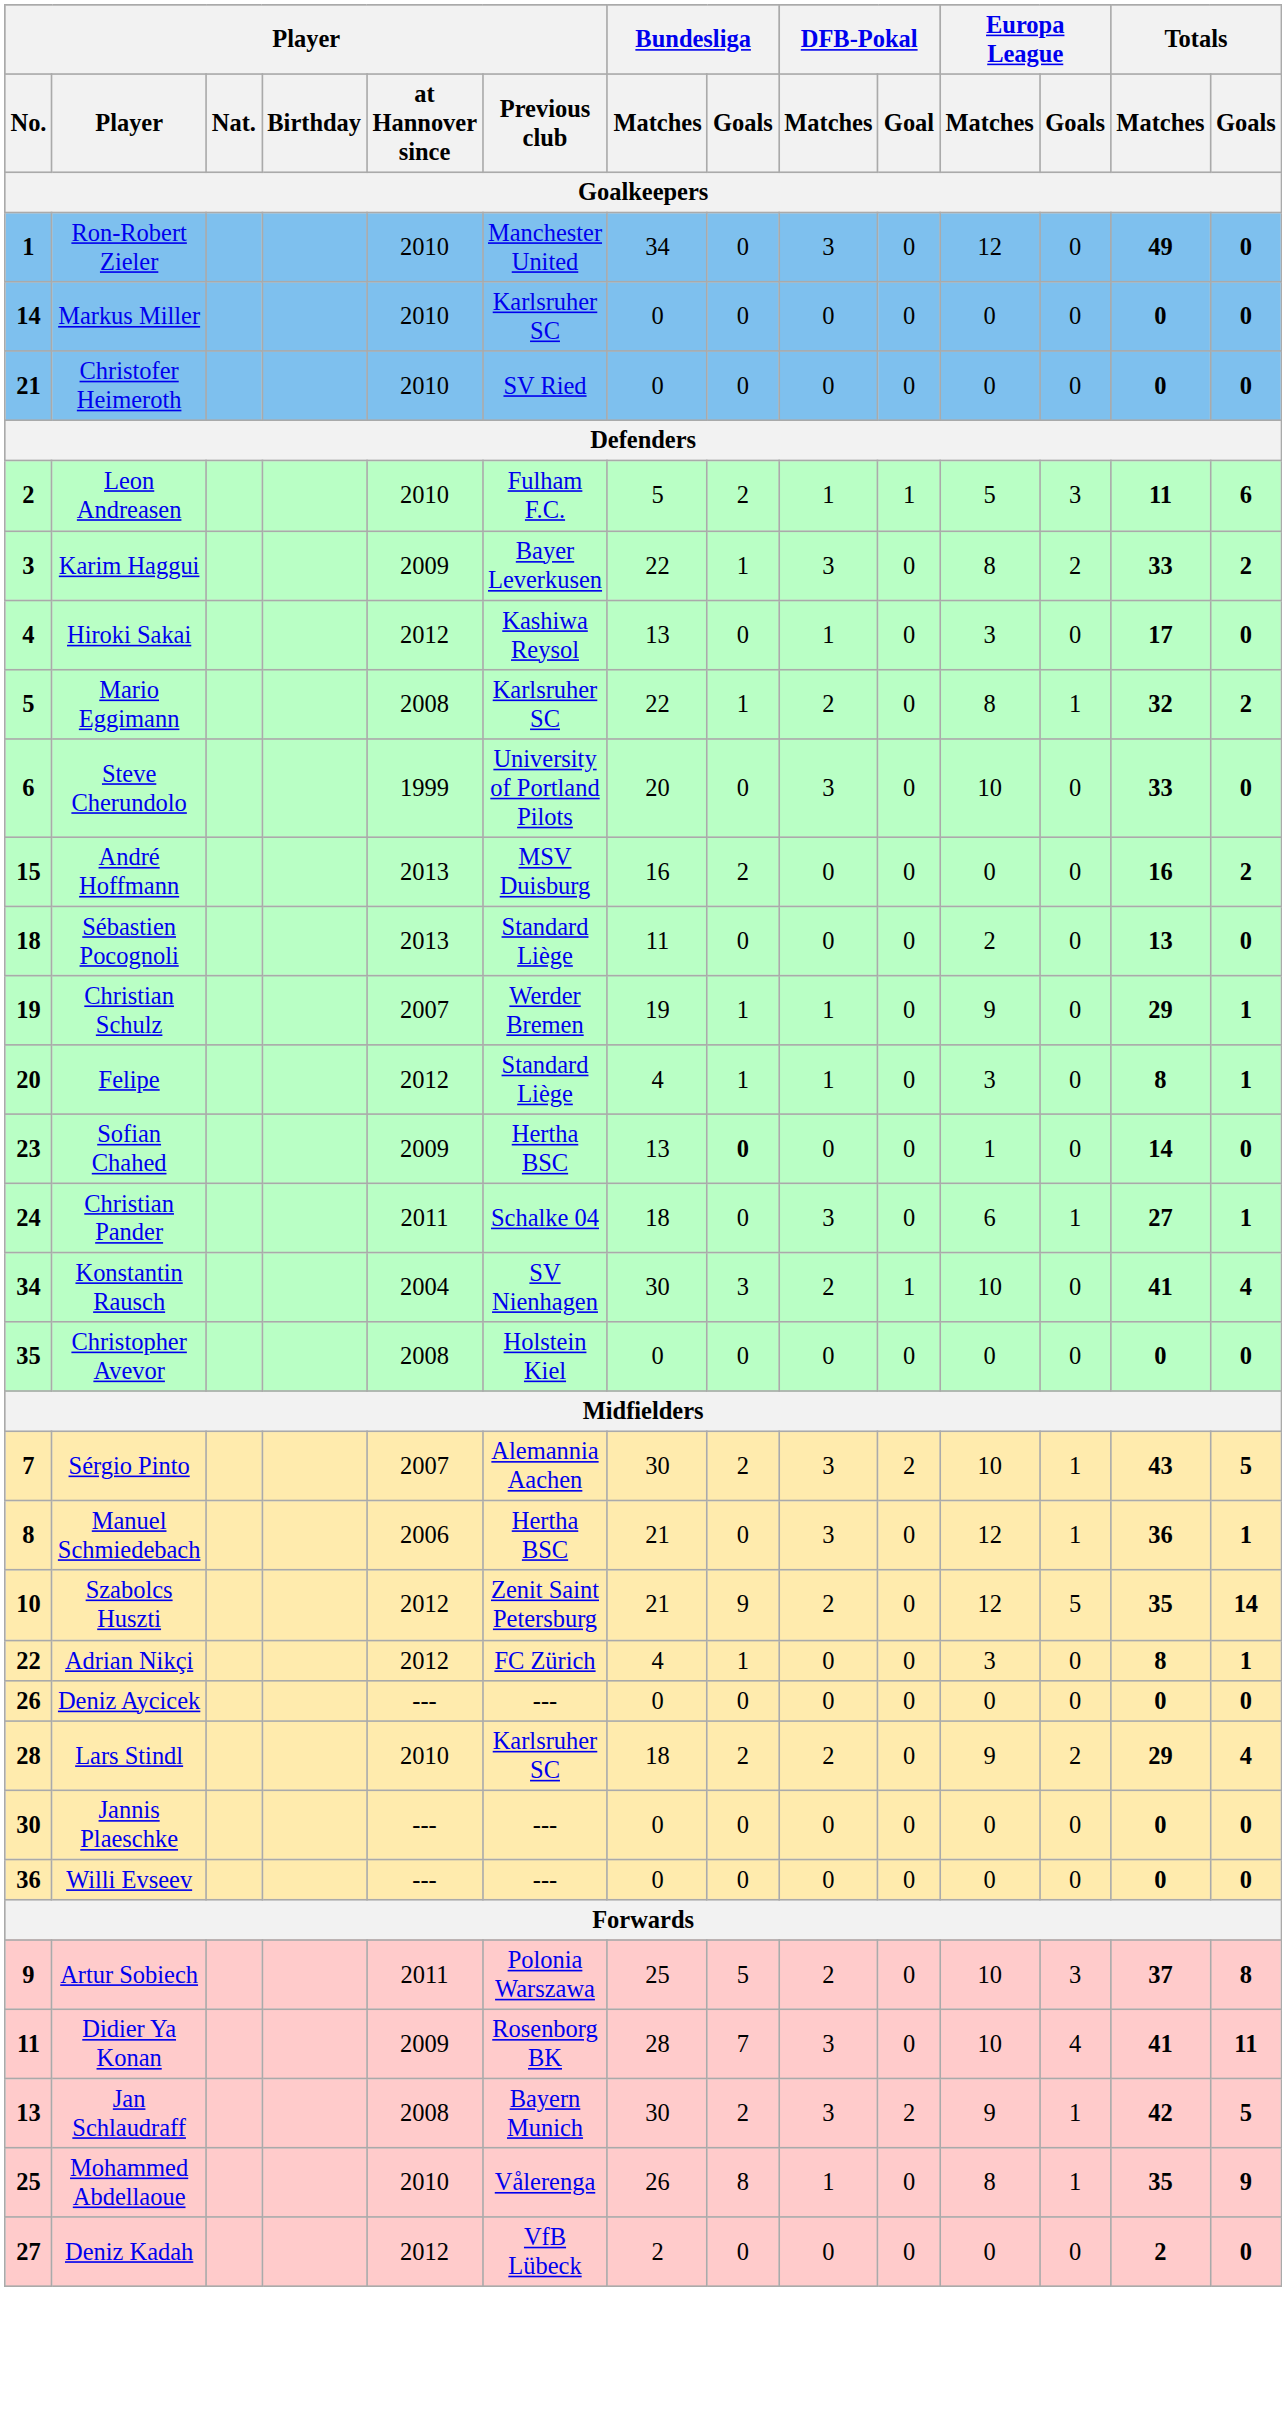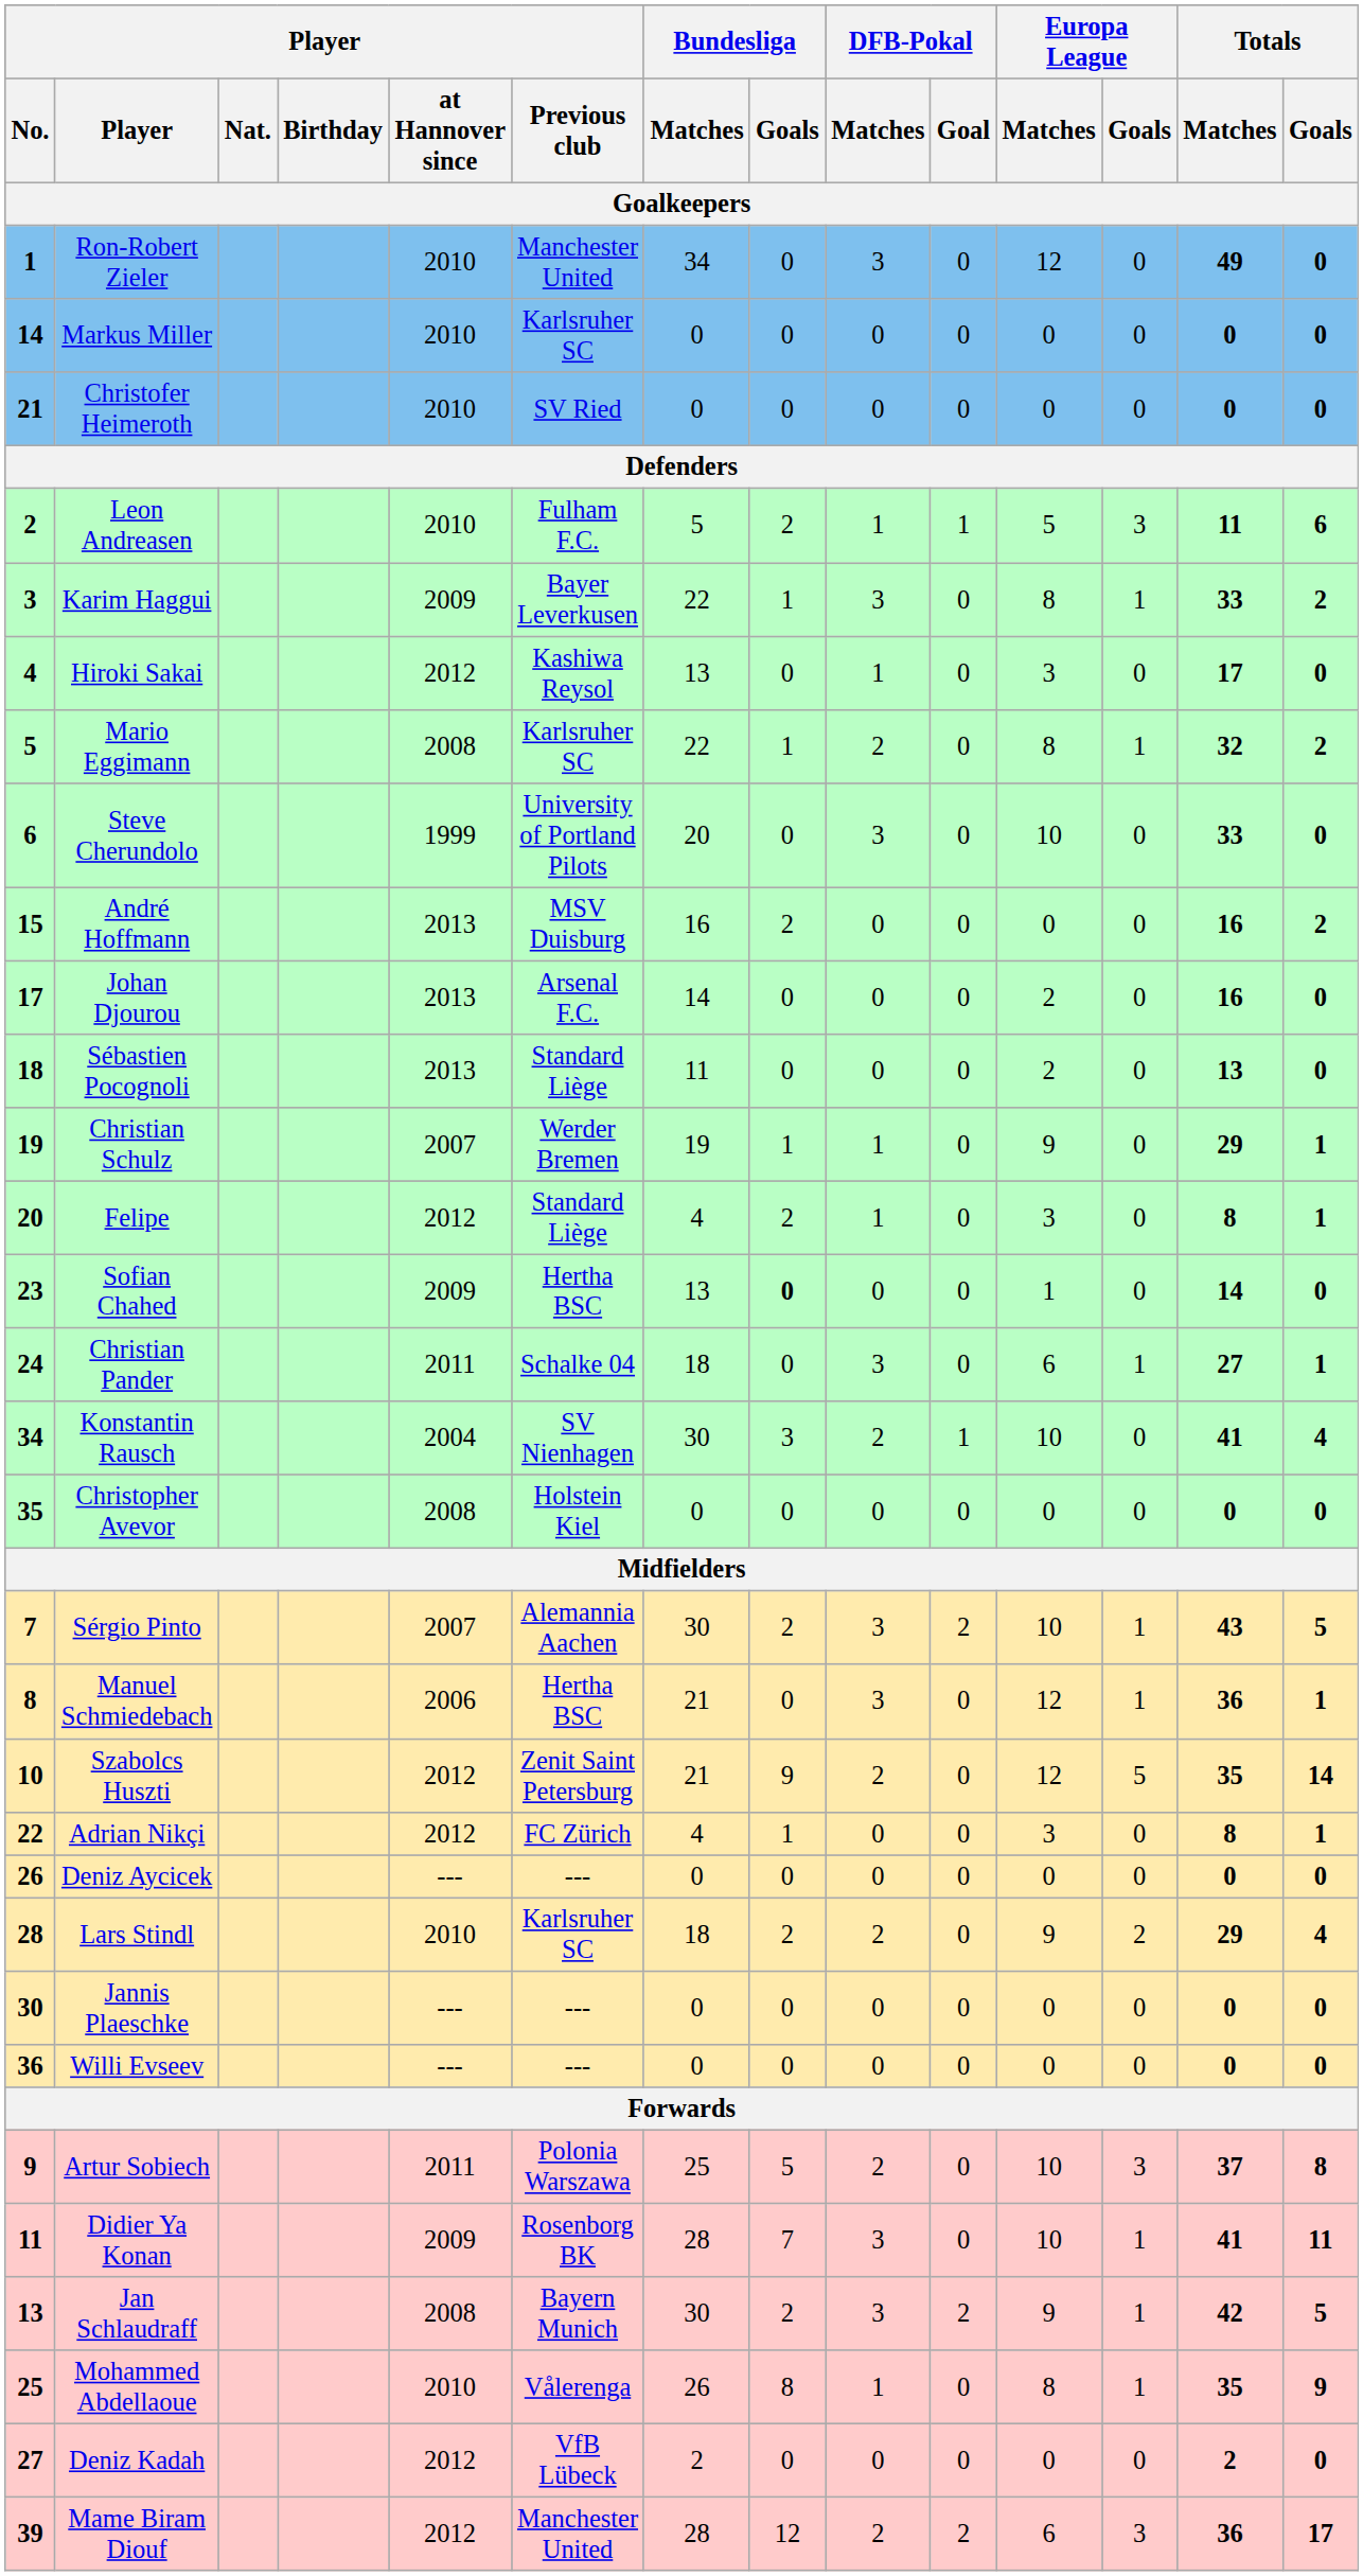 <table class="wikitable" style="font-size:95%">
 <tr style="text-align:center; background:#9c9c9c;">
 <th colspan=6>Player</th>
 <th colspan=2><a href='#'>Bundesliga</a></th>
 <th colspan=2><a href='#'>DFB-Pokal</a></th>
 <th colspan=2><a href='#'>Europa League</a></th>
 <th colspan=2>Totals</th>
 </tr>
 <tr style="text-align:center; background:#dcdcdc;">
 <th>No.</th>
 <th>Player</th>
 <th>Nat.</th>
 <th>Birthday</th>
 <th>at Hannover since</th>
 <th>Previous club</th>
 <th>Matches</th>
 <th>Goals</th>
 <th>Matches</th>
 <th>Goal</th>
 <th>Matches</th>
 <th>Goals</th>
 <th>Matches</th>
 <th>Goals</th>
 </tr>
 <tr style="text-align:center; background:#dcdcdc;">
 <th colspan=14>Goalkeepers</th>
 </tr>
 <tr style="text-align:center; background:#7ec0ee;">
 <td><strong>1</strong></td>
 <td><a href='#'>Ron-Robert Zieler</a></td>
 <td></td>
 <td></td>
 <td>2010</td>
 <td><a href='#'>Manchester United</a></td>
 <td>34</td>
 <td>0</td>
 <td>3</td>
 <td>0</td>
 <td>12</td>
 <td>0</td>
 <td><strong>49</strong></td>
 <td><strong>0</strong></td>
 </tr>
 <tr style="text-align:center; background:#7ec0ee;">
 <td><strong>14</strong></td>
 <td><a href='#'>Markus Miller</a></td>
 <td></td>
 <td></td>
 <td>2010</td>
 <td><a href='#'>Karlsruher SC</a></td>
 <td>0</td>
 <td>0</td>
 <td>0</td>
 <td>0</td>
 <td>0</td>
 <td>0</td>
 <td><strong>0</strong></td>
 <td><strong>0</strong></td>
 </tr>
 <tr style="text-align:center; background:#7ec0ee;">
 <td><strong>21</strong></td>
 <td><a href='#'>Christofer Heimeroth</a></td>
 <td></td>
 <td></td>
 <td>2010</td>
 <td><a href='#'>SV Ried</a></td>
 <td>0</td>
 <td>0</td>
 <td>0</td>
 <td>0</td>
 <td>0</td>
 <td>0</td>
 <td><strong>0</strong></td>
 <td><strong>0</strong></td>
 </tr>
 <tr style="text-align:center; background:#dcdcdc;">
 <th colspan=14>Defenders</th>
 </tr>
 <tr style="text-align:center; background:#b9ffc5;">
 <td><strong>2</strong></td>
 <td><a href='#'>Leon Andreasen</a></td>
 <td></td>
 <td></td>
 <td>2010</td>
 <td><a href='#'>Fulham F.C.</a></td>
 <td>5</td>
 <td>2</td>
 <td>1</td>
 <td>1</td>
 <td>5</td>
 <td>3</td>
 <td><strong>11</strong></td>
 <td><strong>6</strong></td>
 </tr>
 <tr style="text-align:center; background:#b9ffc5;">
 <td><strong>3</strong></td>
 <td><a href='#'>Karim Haggui</a></td>
 <td></td>
 <td></td>
 <td>2009</td>
 <td><a href='#'>Bayer Leverkusen</a></td>
 <td>22</td>
 <td>1</td>
 <td>3</td>
 <td>0</td>
 <td>8</td>
-<td>2</td>
+<td>1</td>
 <td><strong>33</strong></td>
 <td><strong>2</strong></td>
 </tr>
 <tr style="text-align:center; background:#b9ffc5;">
 <td><strong>4</strong></td>
 <td><a href='#'>Hiroki Sakai</a></td>
 <td></td>
 <td></td>
 <td>2012</td>
 <td><a href='#'>Kashiwa Reysol</a></td>
 <td>13</td>
 <td>0</td>
 <td>1</td>
 <td>0</td>
 <td>3</td>
 <td>0</td>
 <td><strong>17</strong></td>
 <td><strong>0</strong></td>
 </tr>
 <tr style="text-align:center; background:#b9ffc5;">
 <td><strong>5</strong></td>
 <td><a href='#'>Mario Eggimann</a></td>
 <td></td>
 <td></td>
 <td>2008</td>
 <td><a href='#'>Karlsruher SC</a></td>
 <td>22</td>
 <td>1</td>
 <td>2</td>
 <td>0</td>
 <td>8</td>
 <td>1</td>
 <td><strong>32</strong></td>
 <td><strong>2</strong></td>
 </tr>
 <tr style="text-align:center; background:#b9ffc5;">
 <td><strong>6</strong></td>
 <td><a href='#'>Steve Cherundolo</a></td>
 <td></td>
 <td></td>
 <td>1999</td>
 <td><a href='#'>University of Portland Pilots</a></td>
 <td>20</td>
 <td>0</td>
 <td>3</td>
 <td>0</td>
 <td>10</td>
 <td>0</td>
 <td><strong>33</strong></td>
 <td><strong>0</strong></td>
 </tr>
 <tr style="text-align:center; background:#b9ffc5;">
 <td><strong>15</strong></td>
 <td><a href='#'>André Hoffmann</a></td>
 <td></td>
 <td></td>
 <td>2013</td>
 <td><a href='#'>MSV Duisburg</a></td>
 <td>16</td>
 <td>2</td>
 <td>0</td>
 <td>0</td>
 <td>0</td>
 <td>0</td>
 <td><strong>16</strong></td>
 <td><strong>2</strong></td>
 </tr>
 <tr style="text-align:center; background:#b9ffc5;">
+<td><strong>17</strong></td>
+<td><a href='#'>Johan Djourou</a></td>
+<td></td>
+<td></td>
+<td>2013</td>
+<td><a href='#'>Arsenal F.C.</a></td>
+<td>14</td>
+<td>0</td>
+<td>0</td>
+<td>0</td>
+<td>2</td>
+<td>0</td>
+<td><strong>16</strong></td>
+<td><strong>0</strong></td>
+</tr>
+<tr style="text-align:center; background:#b9ffc5;">
 <td><strong>18</strong></td>
 <td><a href='#'>Sébastien Pocognoli</a></td>
 <td></td>
 <td></td>
 <td>2013</td>
 <td><a href='#'>Standard Liège</a></td>
 <td>11</td>
 <td>0</td>
 <td>0</td>
 <td>0</td>
 <td>2</td>
 <td>0</td>
 <td><strong>13</strong></td>
 <td><strong>0</strong></td>
 </tr>
 <tr style="text-align:center; background:#b9ffc5;">
 <td><strong>19</strong></td>
 <td><a href='#'>Christian Schulz</a></td>
 <td></td>
 <td></td>
 <td>2007</td>
 <td><a href='#'>Werder Bremen</a></td>
 <td>19</td>
 <td>1</td>
 <td>1</td>
 <td>0</td>
 <td>9</td>
 <td>0</td>
 <td><strong>29</strong></td>
 <td><strong>1</strong></td>
 </tr>
 <tr style="text-align:center; background:#b9ffc5;">
 <td><strong>20</strong></td>
 <td><a href='#'>Felipe</a></td>
 <td></td>
 <td></td>
 <td>2012</td>
 <td><a href='#'>Standard Liège</a></td>
 <td>4</td>
-<td>1</td>
+<td>2</td>
 <td>1</td>
 <td>0</td>
 <td>3</td>
 <td>0</td>
 <td><strong>8</strong></td>
 <td><strong>1</strong></td>
 </tr>
 <tr style="text-align:center; background:#b9ffc5;">
 <td><strong>23</strong></td>
 <td><a href='#'>Sofian Chahed</a></td>
 <td></td>
 <td></td>
 <td>2009</td>
 <td><a href='#'>Hertha BSC</a></td>
 <td>13</td>
 <td><strong>0</strong></td>
 <td>0</td>
 <td>0</td>
 <td>1</td>
 <td>0</td>
 <td><strong>14</strong></td>
 <td><strong>0</strong></td>
 </tr>
 <tr style="text-align:center; background:#b9ffc5;">
 <td><strong>24</strong></td>
 <td><a href='#'>Christian Pander</a></td>
 <td></td>
 <td></td>
 <td>2011</td>
 <td><a href='#'>Schalke 04</a></td>
 <td>18</td>
 <td>0</td>
 <td>3</td>
 <td>0</td>
 <td>6</td>
 <td>1</td>
 <td><strong>27</strong></td>
 <td><strong>1</strong></td>
 </tr>
 <tr style="text-align:center; background:#b9ffc5;">
 <td><strong>34</strong></td>
 <td><a href='#'>Konstantin Rausch</a></td>
 <td></td>
 <td></td>
 <td>2004</td>
 <td><a href='#'>SV Nienhagen</a></td>
 <td>30</td>
 <td>3</td>
 <td>2</td>
 <td>1</td>
 <td>10</td>
 <td>0</td>
 <td><strong>41</strong></td>
 <td><strong>4</strong></td>
 </tr>
 <tr style="text-align:center; background:#b9ffc5;">
 <td><strong>35</strong></td>
 <td><a href='#'>Christopher Avevor</a></td>
 <td></td>
 <td></td>
 <td>2008</td>
 <td><a href='#'>Holstein Kiel</a></td>
 <td>0</td>
 <td>0</td>
 <td>0</td>
 <td>0</td>
 <td>0</td>
 <td>0</td>
 <td><strong>0</strong></td>
 <td><strong>0</strong></td>
 </tr>
 <tr style="text-align:center; background:#dcdcdc;">
 <th colspan=14>Midfielders</th>
 </tr>
 <tr style="text-align:center; background:#ffebad;">
 <td><strong>7</strong></td>
 <td><a href='#'>Sérgio Pinto</a></td>
 <td></td>
 <td></td>
 <td>2007</td>
 <td><a href='#'>Alemannia Aachen</a></td>
 <td>30</td>
 <td>2</td>
 <td>3</td>
 <td>2</td>
 <td>10</td>
 <td>1</td>
 <td><strong>43</strong></td>
 <td><strong>5</strong></td>
 </tr>
 <tr style="text-align:center; background:#ffebad;">
 <td><strong>8</strong></td>
 <td><a href='#'>Manuel Schmiedebach</a></td>
 <td></td>
 <td></td>
 <td>2006</td>
 <td><a href='#'>Hertha BSC</a></td>
 <td>21</td>
 <td>0</td>
 <td>3</td>
 <td>0</td>
 <td>12</td>
 <td>1</td>
 <td><strong>36</strong></td>
 <td><strong>1</strong></td>
 </tr>
 <tr style="text-align:center; background:#ffebad;">
 <td><strong>10</strong></td>
 <td><a href='#'>Szabolcs Huszti</a></td>
 <td></td>
 <td></td>
 <td>2012</td>
 <td><a href='#'>Zenit Saint Petersburg</a></td>
 <td>21</td>
 <td>9</td>
 <td>2</td>
 <td>0</td>
 <td>12</td>
 <td>5</td>
 <td><strong>35</strong></td>
 <td><strong>14</strong></td>
 </tr>
 <tr style="text-align:center; background:#ffebad;">
 <td><strong>22</strong></td>
 <td><a href='#'>Adrian Nikçi</a></td>
 <td></td>
 <td></td>
 <td>2012</td>
 <td><a href='#'>FC Zürich</a></td>
 <td>4</td>
 <td>1</td>
 <td>0</td>
 <td>0</td>
 <td>3</td>
 <td>0</td>
 <td><strong>8</strong></td>
 <td><strong>1</strong></td>
 </tr>
 <tr style="text-align:center; background:#ffebad;">
 <td><strong>26</strong></td>
 <td><a href='#'>Deniz Aycicek</a></td>
 <td></td>
 <td></td>
 <td>---</td>
 <td>---</td>
 <td>0</td>
 <td>0</td>
 <td>0</td>
 <td>0</td>
 <td>0</td>
 <td>0</td>
 <td><strong>0</strong></td>
 <td><strong>0</strong></td>
 </tr>
 <tr style="text-align:center; background:#ffebad;">
 <td><strong>28</strong></td>
 <td><a href='#'>Lars Stindl</a></td>
 <td></td>
 <td></td>
 <td>2010</td>
 <td><a href='#'>Karlsruher SC</a></td>
 <td>18</td>
 <td>2</td>
 <td>2</td>
 <td>0</td>
 <td>9</td>
 <td>2</td>
 <td><strong>29</strong></td>
 <td><strong>4</strong></td>
 </tr>
 <tr style="text-align:center; background:#ffebad;">
 <td><strong>30</strong></td>
 <td><a href='#'>Jannis Plaeschke</a></td>
 <td></td>
 <td></td>
 <td>---</td>
 <td>---</td>
 <td>0</td>
 <td>0</td>
 <td>0</td>
 <td>0</td>
 <td>0</td>
 <td>0</td>
 <td><strong>0</strong></td>
 <td><strong>0</strong></td>
 </tr>
 <tr style="text-align:center; background:#ffebad;">
 <td><strong>36</strong></td>
 <td><a href='#'>Willi Evseev</a></td>
 <td></td>
 <td></td>
 <td>---</td>
 <td>---</td>
 <td>0</td>
 <td>0</td>
 <td>0</td>
 <td>0</td>
 <td>0</td>
 <td>0</td>
 <td><strong>0</strong></td>
 <td><strong>0</strong></td>
 </tr>
 <tr style="text-align:center; background:#dcdcdc;">
 <th colspan=14>Forwards</th>
 </tr>
 <tr style="text-align:center; background:#ffcbcb;">
 <td><strong>9</strong></td>
 <td><a href='#'>Artur Sobiech</a></td>
 <td></td>
 <td></td>
 <td>2011</td>
 <td><a href='#'>Polonia Warszawa</a></td>
 <td>25</td>
 <td>5</td>
 <td>2</td>
 <td>0</td>
 <td>10</td>
 <td>3</td>
 <td><strong>37</strong></td>
 <td><strong>8</strong></td>
 </tr>
 <tr style="text-align:center; background:#ffcbcb;">
 <td><strong>11</strong></td>
 <td><a href='#'>Didier Ya Konan</a></td>
 <td></td>
 <td></td>
 <td>2009</td>
 <td><a href='#'>Rosenborg BK</a></td>
 <td>28</td>
 <td>7</td>
 <td>3</td>
 <td>0</td>
 <td>10</td>
-<td>4</td>
+<td>1</td>
 <td><strong>41</strong></td>
 <td><strong>11</strong></td>
 </tr>
 <tr style="text-align:center; background:#ffcbcb;">
 <td><strong>13</strong></td>
 <td><a href='#'>Jan Schlaudraff</a></td>
 <td></td>
 <td></td>
 <td>2008</td>
 <td><a href='#'>Bayern Munich</a></td>
 <td>30</td>
 <td>2</td>
 <td>3</td>
 <td>2</td>
 <td>9</td>
 <td>1</td>
 <td><strong>42</strong></td>
 <td><strong>5</strong></td>
 </tr>
 <tr style="text-align:center; background:#ffcbcb;">
 <td><strong>25</strong></td>
 <td><a href='#'>Mohammed Abdellaoue</a></td>
 <td></td>
 <td></td>
 <td>2010</td>
 <td><a href='#'>Vålerenga</a></td>
 <td>26</td>
 <td>8</td>
 <td>1</td>
 <td>0</td>
 <td>8</td>
 <td>1</td>
 <td><strong>35</strong></td>
 <td><strong>9</strong></td>
 </tr>
 <tr style="text-align:center; background:#ffcbcb;">
 <td><strong>27</strong></td>
 <td><a href='#'>Deniz Kadah</a></td>
 <td></td>
 <td></td>
 <td>2012</td>
 <td><a href='#'>VfB Lübeck</a></td>
 <td>2</td>
 <td>0</td>
 <td>0</td>
 <td>0</td>
 <td>0</td>
 <td>0</td>
 <td><strong>2</strong></td>
 <td><strong>0</strong></td>
 </tr>
+<tr style="text-align:center; background:#ffcbcb;">
+<td><strong>39</strong></td>
+<td><a href='#'>Mame Biram Diouf</a></td>
+<td></td>
+<td></td>
+<td>2012</td>
+<td><a href='#'>Manchester United</a></td>
+<td>28</td>
+<td>12</td>
+<td>2</td>
+<td>2</td>
+<td>6</td>
+<td>3</td>
+<td><strong>36</strong></td>
+<td><strong>17</strong></td>
+</tr>
 </table>
